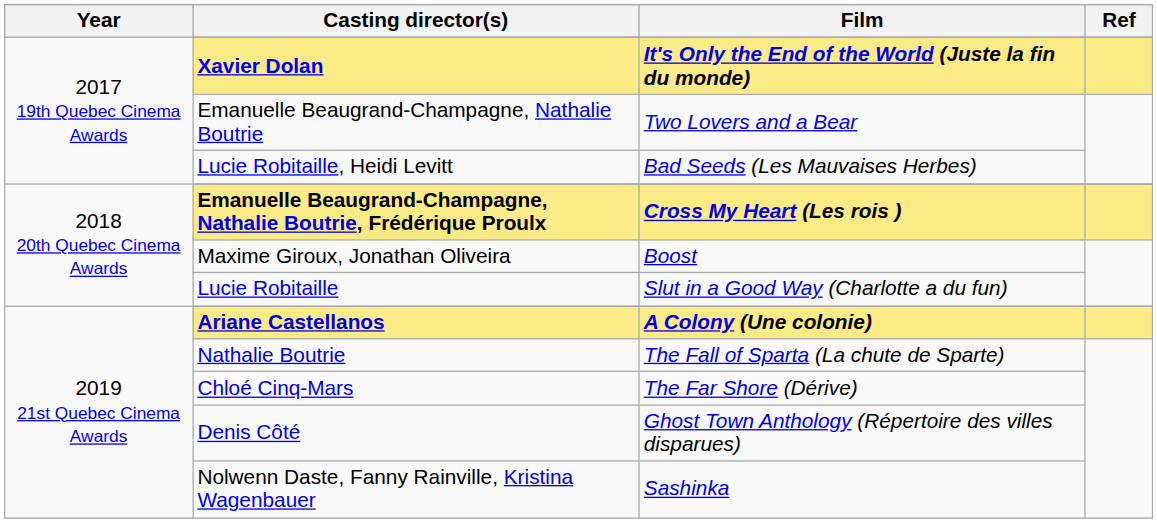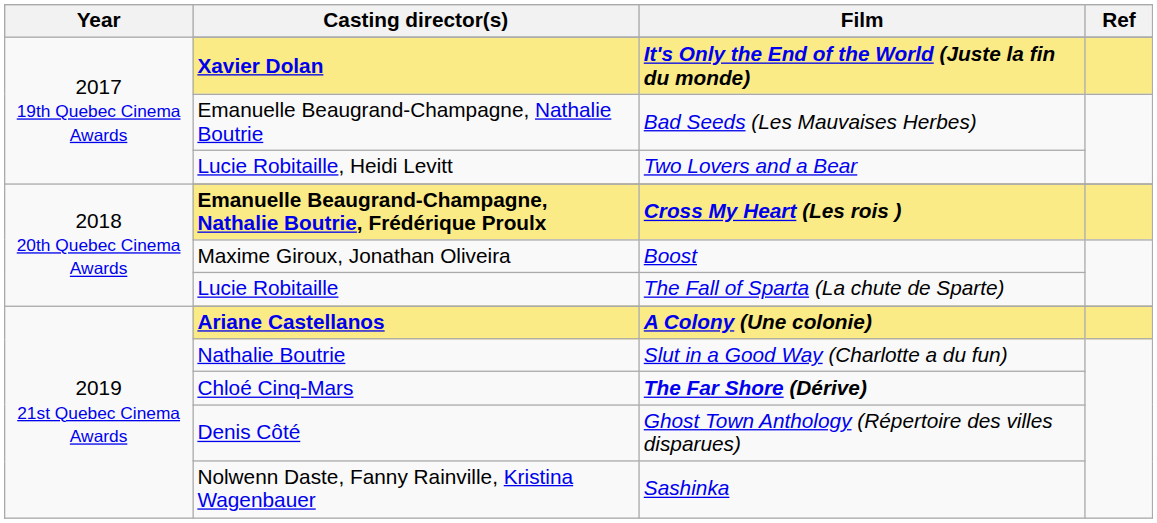 <table class="wikitable" style="width:100%;">
 <tr style="background:#bebebe;">
 <th style="width:8%;">Year</th>
 <th style="width:19%;">Casting director(s)</th>
 <th style="width:19%;">Film</th>
 <th style="width:2%;">Ref</th>
 </tr>
 <tr>
 <td rowspan="4" align="center">2017 <br> <small><a href='#'>19th Quebec Cinema Awards</a></small></td>
 </tr>
 <tr style="background:#FAEB86">
 <td><strong><a href='#'>Xavier Dolan</a></strong></td>
 <td><strong><em><a href='#'>It's Only the End of the World</a> (Juste la fin du monde)</em></strong></td>
 <td></td>
 </tr>
 <tr>
 <td>Emanuelle Beaugrand-Champagne, <a href='#'>Nathalie Boutrie</a></td>
-<td><em><a href='#'>Two Lovers and a Bear</a></em></td>
+<td><em><a href='#'>Bad Seeds</a> (Les Mauvaises Herbes)</em></td>
 <td rowspan=2></td>
 </tr>
 <tr>
 <td><a href='#'>Lucie Robitaille</a>, Heidi Levitt</td>
-<td><em><a href='#'>Bad Seeds</a> (Les Mauvaises Herbes)</em></td>
+<td><em><a href='#'>Two Lovers and a Bear</a></em></td>
 </tr>
 <tr>
 <td rowspan="4" align="center">2018 <br> <small><a href='#'>20th Quebec Cinema Awards</a></small></td>
 </tr>
 <tr style="background:#FAEB86">
 <td><strong>Emanuelle Beaugrand-Champagne, <a href='#'>Nathalie Boutrie</a>, Frédérique Proulx</strong></td>
 <td><strong><em><a href='#'>Cross My Heart</a> (Les rois )</em></strong></td>
 <td></td>
 </tr>
 <tr>
 <td>Maxime Giroux, Jonathan Oliveira</td>
 <td><em><a href='#'>Boost</a></em></td>
 <td rowspan=2></td>
 </tr>
 <tr>
 <td><a href='#'>Lucie Robitaille</a></td>
-<td><em><a href='#'>Slut in a Good Way</a> (Charlotte a du fun)</em></td>
+<td><em><a href='#'>The Fall of Sparta</a> (La chute de Sparte)</em></td>
 </tr>
 <tr>
 <td rowspan="6" align="center">2019 <br> <small><a href='#'>21st Quebec Cinema Awards</a></small></td>
 </tr>
 <tr style="background:#FAEB86">
 <td><strong><a href='#'>Ariane Castellanos</a></strong></td>
 <td><strong><em><a href='#'>A Colony</a> (Une colonie)</em></strong></td>
 <td></td>
 </tr>
 <tr>
 <td><a href='#'>Nathalie Boutrie</a></td>
-<td><em><a href='#'>The Fall of Sparta</a> (La chute de Sparte)</em></td>
+<td><em><a href='#'>Slut in a Good Way</a> (Charlotte a du fun)</em></td>
 <td rowspan=4></td>
 </tr>
 <tr>
 <td><a href='#'>Chloé Cinq-Mars</a></td>
-<td><em><a href='#'>The Far Shore</a> (Dérive)</em></td>
+<td><strong><em><a href='#'>The Far Shore</a> (Dérive)</em></strong></td>
 </tr>
 <tr>
 <td><a href='#'>Denis Côté</a></td>
 <td><em><a href='#'>Ghost Town Anthology</a> (Répertoire des villes disparues)</em></td>
 </tr>
 <tr>
 <td>Nolwenn Daste, Fanny Rainville, <a href='#'>Kristina Wagenbauer</a></td>
 <td><em><a href='#'>Sashinka</a></em></td>
 </tr>
 </table>
